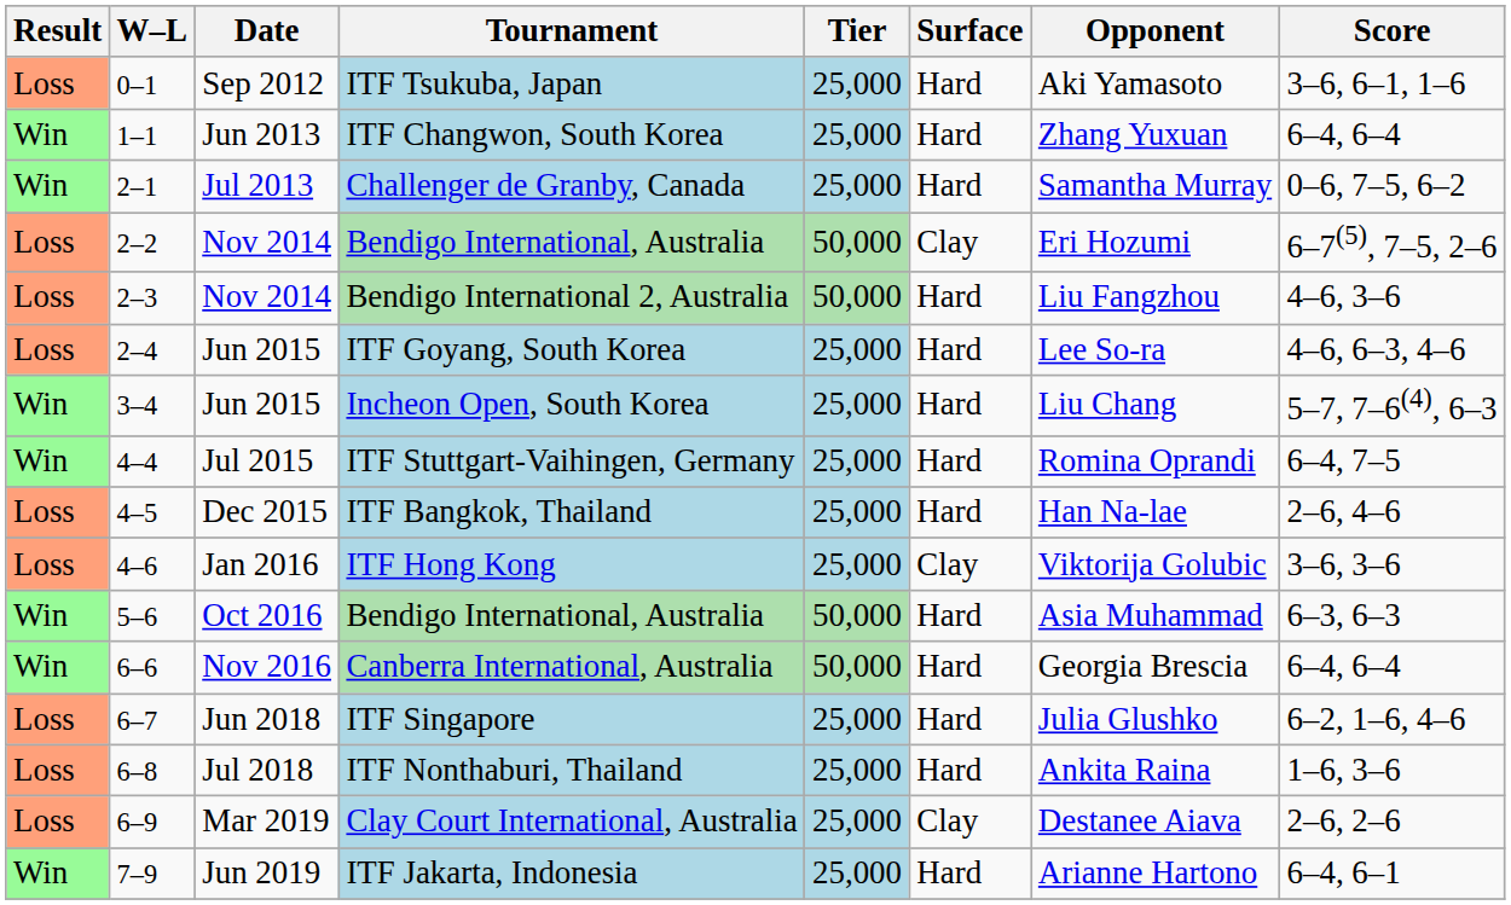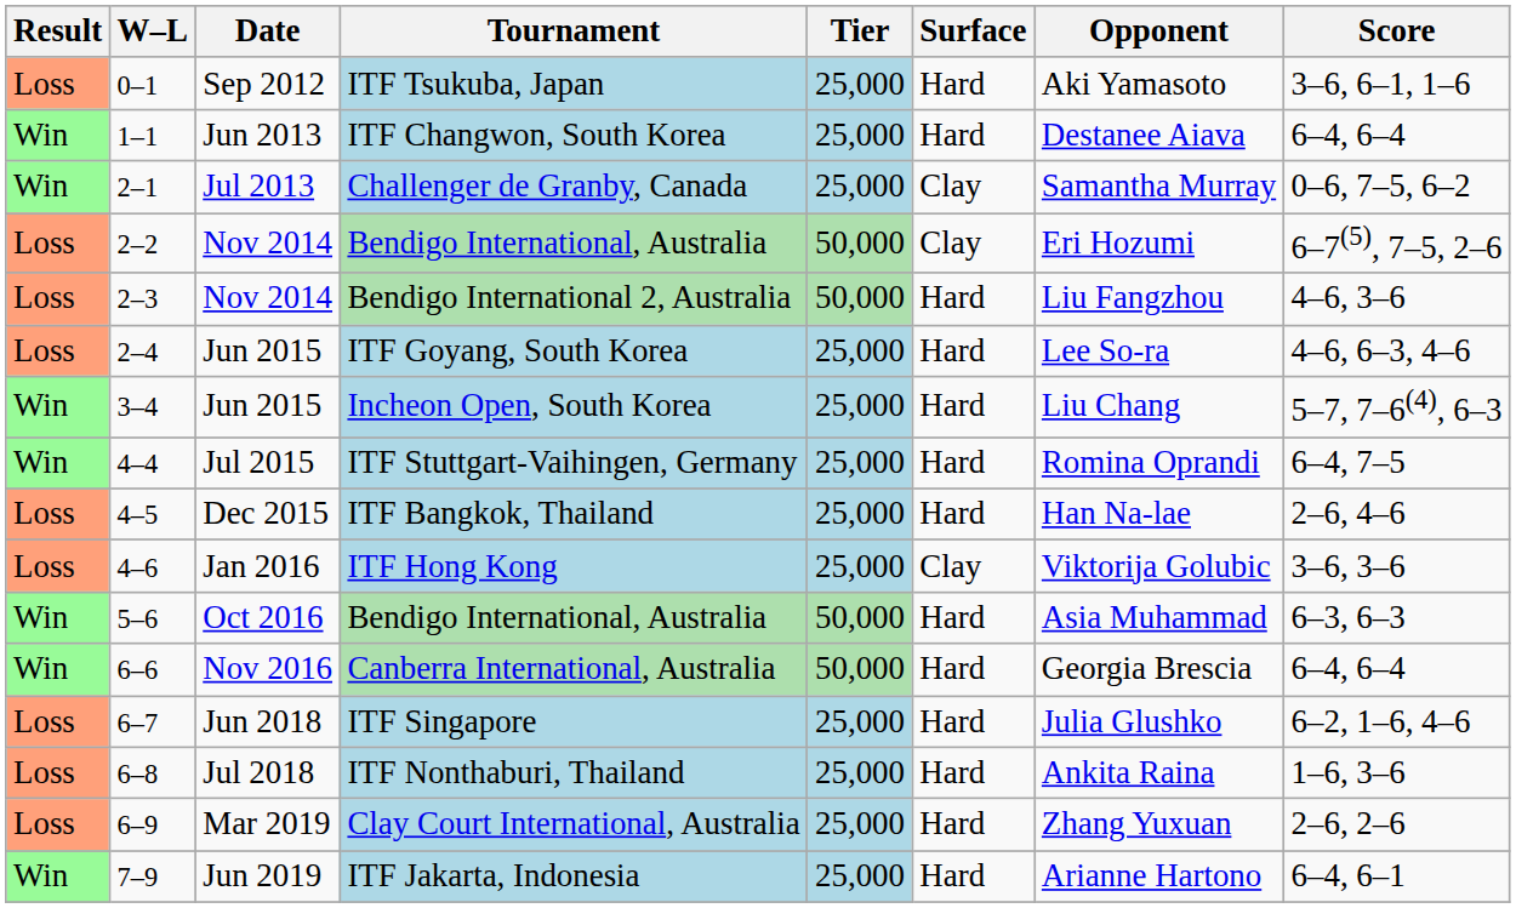 <table class="sortable wikitable">
 <tr>
 <th>Result</th>
 <th class="unsortable">W–L</th>
 <th>Date</th>
 <th>Tournament</th>
 <th>Tier</th>
 <th>Surface</th>
 <th>Opponent</th>
 <th class="unsortable">Score</th>
 </tr>
 <tr>
 <td style="background:#ffa07a;">Loss</td>
 <td><small>0–1</small></td>
 <td>Sep 2012</td>
 <td style="background:lightblue;">ITF Tsukuba, Japan</td>
 <td style="background:lightblue;">25,000</td>
 <td>Hard</td>
 <td> Aki Yamasoto</td>
 <td>3–6, 6–1, 1–6</td>
 </tr>
 <tr>
 <td style="background:#98fb98;">Win</td>
 <td><small>1–1</small></td>
 <td>Jun 2013</td>
 <td style="background:lightblue;">ITF Changwon, South Korea</td>
 <td style="background:lightblue;">25,000</td>
 <td>Hard</td>
-<td> <a href='#'>Zhang Yuxuan</a></td>
+<td> <a href='#'>Destanee Aiava</a></td>
 <td>6–4, 6–4</td>
 </tr>
 <tr>
 <td style="background:#98fb98;">Win</td>
 <td><small>2–1</small></td>
 <td><a href='#'>Jul 2013</a></td>
 <td style="background:lightblue;"><a href='#'>Challenger de Granby</a>, Canada</td>
 <td style="background:lightblue;">25,000</td>
-<td>Hard</td>
+<td>Clay</td>
 <td> <a href='#'>Samantha Murray</a></td>
 <td>0–6, 7–5, 6–2</td>
 </tr>
 <tr>
 <td style="background:#ffa07a;">Loss</td>
 <td><small>2–2</small></td>
 <td><a href='#'>Nov 2014</a></td>
 <td style="background:#addfad;"><a href='#'>Bendigo International</a>, Australia</td>
 <td style="background:#addfad;">50,000</td>
 <td>Clay</td>
 <td> <a href='#'>Eri Hozumi</a></td>
 <td>6–7<sup>(5)</sup>, 7–5, 2–6</td>
 </tr>
 <tr>
 <td style="background:#ffa07a;">Loss</td>
 <td><small>2–3</small></td>
 <td><a href='#'>Nov 2014</a></td>
 <td style="background:#addfad;">Bendigo International 2, Australia</td>
 <td style="background:#addfad;">50,000</td>
 <td>Hard</td>
 <td> <a href='#'>Liu Fangzhou</a></td>
 <td>4–6, 3–6</td>
 </tr>
 <tr>
 <td style="background:#ffa07a;">Loss</td>
 <td><small>2–4</small></td>
 <td>Jun 2015</td>
 <td style="background:lightblue;">ITF Goyang, South Korea</td>
 <td style="background:lightblue;">25,000</td>
 <td>Hard</td>
 <td> <a href='#'>Lee So-ra</a></td>
 <td>4–6, 6–3, 4–6</td>
 </tr>
 <tr>
 <td style="background:#98fb98;">Win</td>
 <td><small>3–4</small></td>
 <td>Jun 2015</td>
 <td style="background:lightblue;"><a href='#'>Incheon Open</a>, South Korea</td>
 <td style="background:lightblue;">25,000</td>
 <td>Hard</td>
 <td> <a href='#'>Liu Chang</a></td>
 <td>5–7, 7–6<sup>(4)</sup>, 6–3</td>
 </tr>
 <tr>
 <td style="background:#98fb98;">Win</td>
 <td><small>4–4</small></td>
 <td>Jul 2015</td>
 <td style="background:lightblue;">ITF Stuttgart-Vaihingen, Germany</td>
 <td style="background:lightblue;">25,000</td>
 <td>Hard</td>
 <td> <a href='#'>Romina Oprandi</a></td>
 <td>6–4, 7–5</td>
 </tr>
 <tr>
 <td style="background:#ffa07a;">Loss</td>
 <td><small>4–5</small></td>
 <td>Dec 2015</td>
 <td bgcolor="lightblue">ITF Bangkok, Thailand</td>
 <td bgcolor="lightblue">25,000</td>
 <td>Hard</td>
 <td> <a href='#'>Han Na-lae</a></td>
 <td>2–6, 4–6</td>
 </tr>
 <tr>
 <td style="background:#ffa07a;">Loss</td>
 <td><small>4–6</small></td>
 <td>Jan 2016</td>
 <td style="background:lightblue;"><a href='#'>ITF Hong Kong</a></td>
 <td style="background:lightblue;">25,000</td>
 <td>Clay</td>
 <td> <a href='#'>Viktorija Golubic</a></td>
 <td>3–6, 3–6</td>
 </tr>
 <tr>
 <td style="background:#98fb98;">Win</td>
 <td><small>5–6</small></td>
 <td><a href='#'>Oct 2016</a></td>
 <td style="background:#addfad;">Bendigo International, Australia</td>
 <td style="background:#addfad;">50,000</td>
 <td>Hard</td>
 <td> <a href='#'>Asia Muhammad</a></td>
 <td>6–3, 6–3</td>
 </tr>
 <tr>
 <td style="background:#98fb98;">Win</td>
 <td><small>6–6</small></td>
 <td><a href='#'>Nov 2016</a></td>
 <td style="background:#addfad;"><a href='#'>Canberra International</a>, Australia</td>
 <td style="background:#addfad;">50,000</td>
 <td>Hard</td>
 <td> Georgia Brescia</td>
 <td>6–4, 6–4</td>
 </tr>
 <tr>
 <td style="background:#ffa07a;">Loss</td>
 <td><small>6–7</small></td>
 <td>Jun 2018</td>
 <td style="background:lightblue;">ITF Singapore</td>
 <td style="background:lightblue;">25,000</td>
 <td>Hard</td>
 <td> <a href='#'>Julia Glushko</a></td>
 <td>6–2, 1–6, 4–6</td>
 </tr>
 <tr>
 <td style="background:#ffa07a;">Loss</td>
 <td><small>6–8</small></td>
 <td>Jul 2018</td>
 <td style="background:lightblue;">ITF Nonthaburi, Thailand</td>
 <td style="background:lightblue;">25,000</td>
 <td>Hard</td>
 <td> <a href='#'>Ankita Raina</a></td>
 <td>1–6, 3–6</td>
 </tr>
 <tr>
 <td style="background:#ffa07a;">Loss</td>
 <td><small>6–9</small></td>
 <td>Mar 2019</td>
 <td style="background:lightblue;"><a href='#'>Clay Court International</a>, Australia</td>
 <td style="background:lightblue;">25,000</td>
-<td>Clay</td>
-<td> <a href='#'>Destanee Aiava</a></td>
+<td>Hard</td>
+<td> <a href='#'>Zhang Yuxuan</a></td>
 <td>2–6, 2–6</td>
 </tr>
 <tr>
 <td style="background:#98fb98;">Win</td>
 <td><small>7–9</small></td>
 <td>Jun 2019</td>
 <td style="background:lightblue;">ITF Jakarta, Indonesia</td>
 <td style="background:lightblue;">25,000</td>
 <td>Hard</td>
 <td> <a href='#'>Arianne Hartono</a></td>
 <td>6–4, 6–1</td>
 </tr>
 </table>
